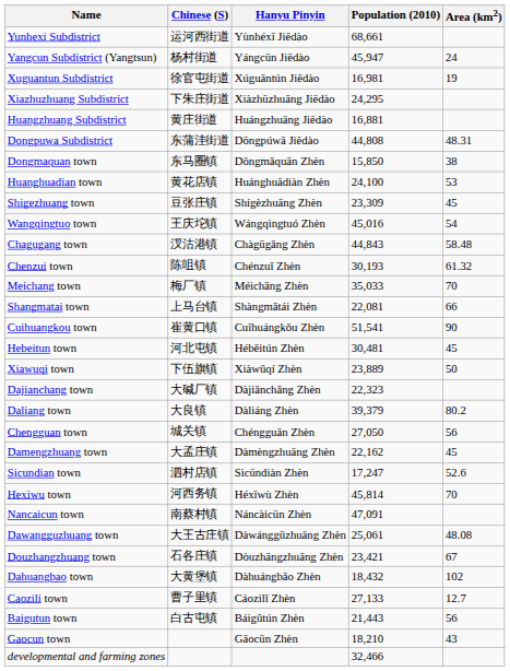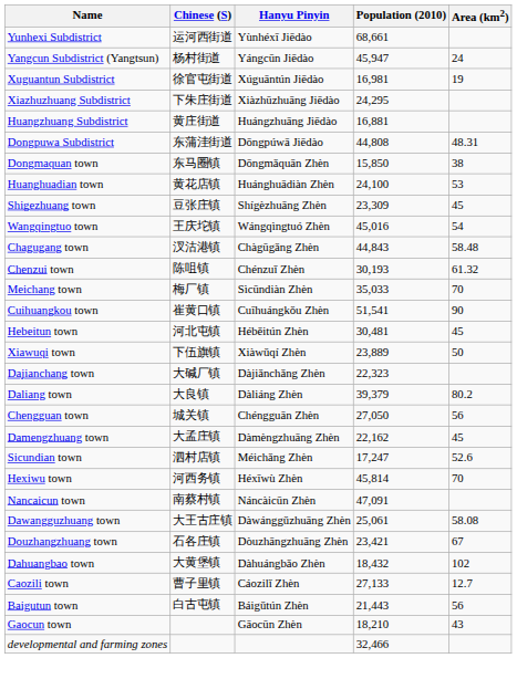 <table class="wikitable">
 <tr>
 <th>Name</th>
 <th><a href='#'>Chinese</a> (<a href='#'>S</a>)</th>
 <th><a href='#'>Hanyu Pinyin</a></th>
 <th>Population (2010)</th>
 <th>Area (km<sup>2</sup>)</th>
 </tr>
 <tr>
 <td><a href='#'>Yunhexi Subdistrict</a></td>
 <td>运河西街道</td>
 <td>Yùnhéxī Jiēdào</td>
 <td>68,661</td>
 <td></td>
 </tr>
 <tr>
 <td><a href='#'>Yangcun Subdistrict</a> (Yangtsun)</td>
 <td>杨村街道</td>
 <td>Yángcūn Jiēdào</td>
 <td>45,947</td>
 <td>24</td>
 </tr>
 <tr>
 <td><a href='#'>Xuguantun Subdistrict</a></td>
 <td>徐官屯街道</td>
 <td>Xúguāntún Jiēdào</td>
 <td>16,981</td>
 <td>19</td>
 </tr>
 <tr>
 <td><a href='#'>Xiazhuzhuang Subdistrict</a></td>
 <td>下朱庄街道</td>
 <td>Xiàzhūzhuāng Jiēdào</td>
 <td>24,295</td>
 <td></td>
 </tr>
 <tr>
 <td><a href='#'>Huangzhuang Subdistrict</a></td>
 <td>黄庄街道</td>
 <td>Huángzhuāng Jiēdào</td>
 <td>16,881</td>
 <td></td>
 </tr>
 <tr>
 <td><a href='#'>Dongpuwa Subdistrict</a></td>
 <td>东蒲洼街道</td>
 <td>Dōngpúwā Jiēdào</td>
 <td>44,808</td>
 <td>48.31</td>
 </tr>
 <tr>
 <td><a href='#'>Dongmaquan</a> town</td>
 <td>东马圈镇</td>
 <td>Dōngmǎquān Zhèn</td>
 <td>15,850</td>
 <td>38</td>
 </tr>
 <tr>
 <td><a href='#'>Huanghuadian</a> town</td>
 <td>黄花店镇</td>
 <td>Huánghuādiàn Zhèn</td>
 <td>24,100</td>
 <td>53</td>
 </tr>
 <tr>
 <td><a href='#'>Shigezhuang</a> town</td>
 <td>豆张庄镇</td>
 <td>Shígèzhuāng Zhèn</td>
 <td>23,309</td>
 <td>45</td>
 </tr>
 <tr>
 <td><a href='#'>Wangqingtuo</a> town</td>
 <td>王庆坨镇</td>
 <td>Wángqìngtuó Zhèn</td>
 <td>45,016</td>
 <td>54</td>
 </tr>
 <tr>
 <td><a href='#'>Chagugang</a> town</td>
 <td>汊沽港镇</td>
 <td>Chàgūgǎng Zhèn</td>
 <td>44,843</td>
 <td>58.48</td>
 </tr>
 <tr>
 <td><a href='#'>Chenzui</a> town</td>
 <td>陈咀镇</td>
 <td>Chénzuǐ Zhèn</td>
 <td>30,193</td>
 <td>61.32</td>
 </tr>
 <tr>
 <td><a href='#'>Meichang</a> town</td>
 <td>梅厂镇</td>
-<td>Méichǎng Zhèn</td>
+<td>Sìcūndiàn Zhèn</td>
 <td>35,033</td>
 <td>70</td>
-</tr>
-<tr>
-<td><a href='#'>Shangmatai</a> town</td>
-<td>上马台镇</td>
-<td>Shàngmǎtái Zhèn</td>
-<td>22,081</td>
-<td>66</td>
 </tr>
 <tr>
 <td><a href='#'>Cuihuangkou</a> town</td>
 <td>崔黄口镇</td>
 <td>Cuīhuángkǒu Zhèn</td>
 <td>51,541</td>
 <td>90</td>
 </tr>
 <tr>
 <td><a href='#'>Hebeitun</a> town</td>
 <td>河北屯镇</td>
 <td>Héběitún Zhèn</td>
 <td>30,481</td>
 <td>45</td>
 </tr>
 <tr>
 <td><a href='#'>Xiawuqi</a> town</td>
 <td>下伍旗镇</td>
 <td>Xiàwǔqí Zhèn</td>
 <td>23,889</td>
 <td>50</td>
 </tr>
 <tr>
 <td><a href='#'>Dajianchang</a> town</td>
 <td>大碱厂镇</td>
 <td>Dàjiǎnchǎng Zhèn</td>
 <td>22,323</td>
 <td></td>
 </tr>
 <tr>
 <td><a href='#'>Daliang</a> town</td>
 <td>大良镇</td>
 <td>Dàliáng Zhèn</td>
 <td>39,379</td>
 <td>80.2</td>
 </tr>
 <tr>
 <td><a href='#'>Chengguan</a> town</td>
 <td>城关镇</td>
 <td>Chéngguān Zhèn</td>
 <td>27,050</td>
 <td>56</td>
 </tr>
 <tr>
 <td><a href='#'>Damengzhuang</a> town</td>
 <td>大孟庄镇</td>
 <td>Dàmèngzhuāng Zhèn</td>
 <td>22,162</td>
 <td>45</td>
 </tr>
 <tr>
 <td><a href='#'>Sicundian</a> town</td>
 <td>泗村店镇</td>
-<td>Sìcūndiàn Zhèn</td>
+<td>Méichǎng Zhèn</td>
 <td>17,247</td>
 <td>52.6</td>
 </tr>
 <tr>
 <td><a href='#'>Hexiwu</a> town</td>
 <td>河西务镇</td>
 <td>Héxīwù Zhèn</td>
 <td>45,814</td>
 <td>70</td>
 </tr>
 <tr>
 <td><a href='#'>Nancaicun</a> town</td>
 <td>南蔡村镇</td>
 <td>Náncàicūn Zhèn</td>
 <td>47,091</td>
 <td></td>
 </tr>
 <tr>
 <td><a href='#'>Dawangguzhuang</a> town</td>
 <td>大王古庄镇</td>
 <td>Dàwánggǔzhuāng Zhèn</td>
 <td>25,061</td>
-<td>48.08</td>
+<td>58.08</td>
 </tr>
 <tr>
 <td><a href='#'>Douzhangzhuang</a> town</td>
 <td>石各庄镇</td>
 <td>Dòuzhāngzhuāng Zhèn</td>
 <td>23,421</td>
 <td>67</td>
 </tr>
 <tr>
 <td><a href='#'>Dahuangbao</a> town</td>
 <td>大黄堡镇</td>
 <td>Dàhuángbǎo Zhèn</td>
 <td>18,432</td>
 <td>102</td>
 </tr>
 <tr>
 <td><a href='#'>Caozili</a> town</td>
 <td>曹子里镇</td>
 <td>Cáozilǐ Zhèn</td>
 <td>27,133</td>
 <td>12.7</td>
 </tr>
 <tr>
 <td><a href='#'>Baigutun</a> town</td>
 <td>白古屯镇</td>
 <td>Báigǔtún Zhèn</td>
 <td>21,443</td>
 <td>56</td>
 </tr>
 <tr>
 <td><a href='#'>Gaocun</a> town</td>
 <td></td>
 <td>Gāocūn Zhèn</td>
 <td>18,210</td>
 <td>43</td>
 </tr>
 <tr>
 <td><em>developmental and farming zones</em></td>
 <td></td>
 <td></td>
 <td>32,466</td>
 <td></td>
 </tr>
 </table>
